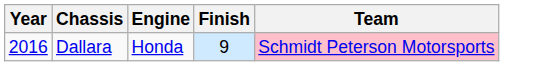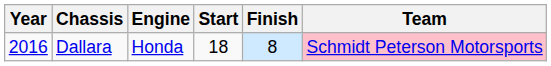 <table class="wikitable" style="font-size: 90%;">
 <tr>
 <th>Year</th>
 <th>Chassis</th>
 <th>Engine</th>
+<th>Start</th>
 <th>Finish</th>
 <th>Team</th>
 </tr>
 <tr>
 <td><a href='#'>2016</a></td>
 <td><a href='#'>Dallara</a></td>
 <td><a href='#'>Honda</a></td>
-<td style="text-align:center; background:#CFEAFF;">9</td>
+<td align=center>18</td>
+<td style="text-align:center; background:#CFEAFF;">8</td>
 <td nowrap style="background: pink;"><a href='#'>Schmidt Peterson Motorsports</a></td>
 </tr>
 </table>
